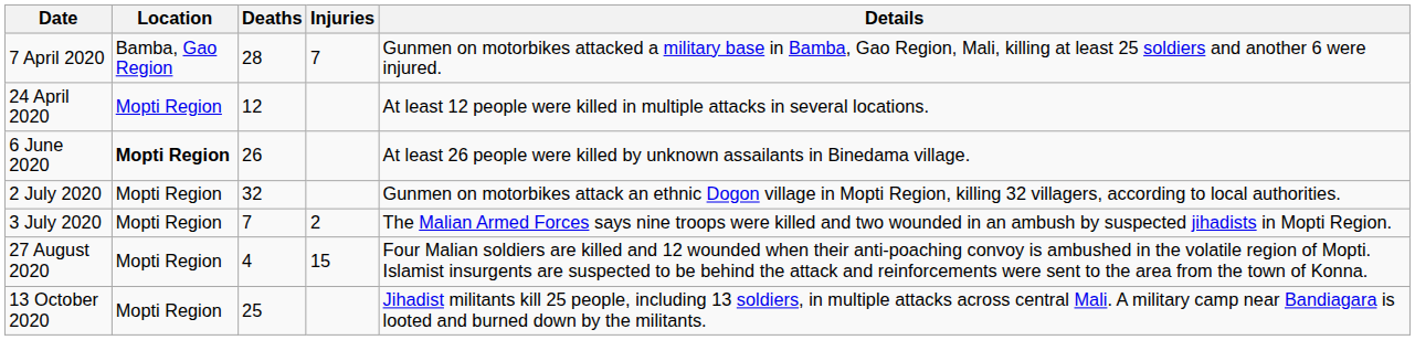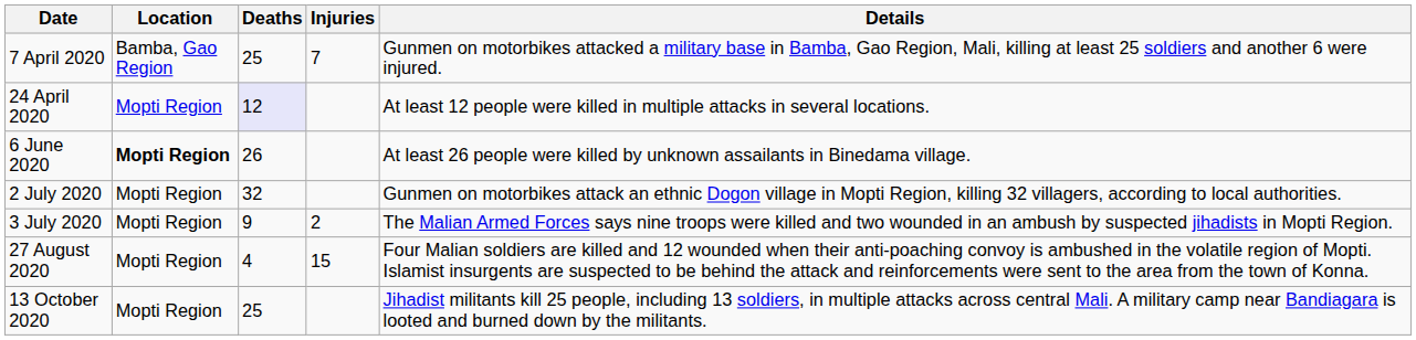 <table class="wikitable sortable">
 <tr>
 <th>Date</th>
 <th>Location</th>
 <th>Deaths</th>
 <th>Injuries</th>
 <th>Details</th>
 </tr>
 <tr>
 <td>7 April 2020</td>
 <td>Bamba, <a href='#'>Gao Region</a></td>
-<td>28</td>
+<td>25</td>
 <td>7</td>
 <td>Gunmen on motorbikes attacked a <a href='#'>military base</a> in <a href='#'>Bamba</a>, Gao Region, Mali, killing at least 25 <a href='#'>soldiers</a> and another 6 were injured.</td>
 </tr>
 <tr>
 <td>24 April 2020</td>
 <td><a href='#'>Mopti Region</a></td>
-<td>12</td>
+<td style="background: lavender;">12</td>
 <td></td>
 <td>At least 12 people were killed in multiple attacks in several locations.</td>
 </tr>
 <tr>
 <td>6 June 2020</td>
 <td><strong>Mopti Region</strong></td>
 <td>26</td>
 <td></td>
 <td>At least 26 people were killed by unknown assailants in Binedama village.</td>
 </tr>
 <tr>
 <td>2 July 2020</td>
 <td>Mopti Region</td>
 <td>32</td>
 <td></td>
 <td>Gunmen on motorbikes attack an ethnic <a href='#'>Dogon</a> village in Mopti Region, killing 32 villagers, according to local authorities. </td>
 </tr>
 <tr>
 <td>3 July 2020</td>
 <td>Mopti Region</td>
-<td>7</td>
+<td>9</td>
 <td>2</td>
 <td>The <a href='#'>Malian Armed Forces</a> says nine troops were killed and two wounded in an ambush by suspected <a href='#'>jihadists</a> in Mopti Region. </td>
 </tr>
 <tr>
 <td>27 August 2020</td>
 <td>Mopti Region</td>
 <td>4</td>
 <td>15</td>
 <td>Four Malian soldiers are killed and 12 wounded when their anti-poaching convoy is ambushed in the volatile region of Mopti. Islamist insurgents are suspected to be behind the attack and reinforcements were sent to the area from the town of Konna.</td>
 </tr>
 <tr>
 <td>13 October 2020</td>
 <td>Mopti Region</td>
 <td>25</td>
 <td></td>
 <td><a href='#'>Jihadist</a> militants kill 25 people, including 13 <a href='#'>soldiers</a>, in multiple attacks across central <a href='#'>Mali</a>. A military camp near <a href='#'>Bandiagara</a> is looted and burned down by the militants.</td>
 </tr>
 </table>
